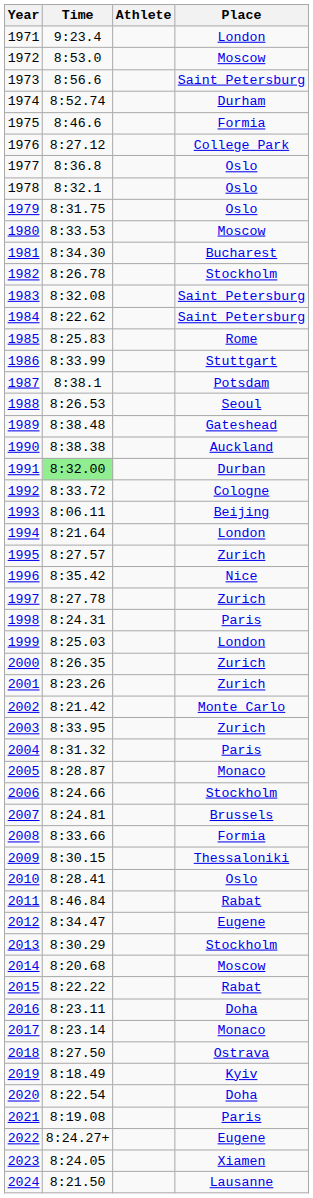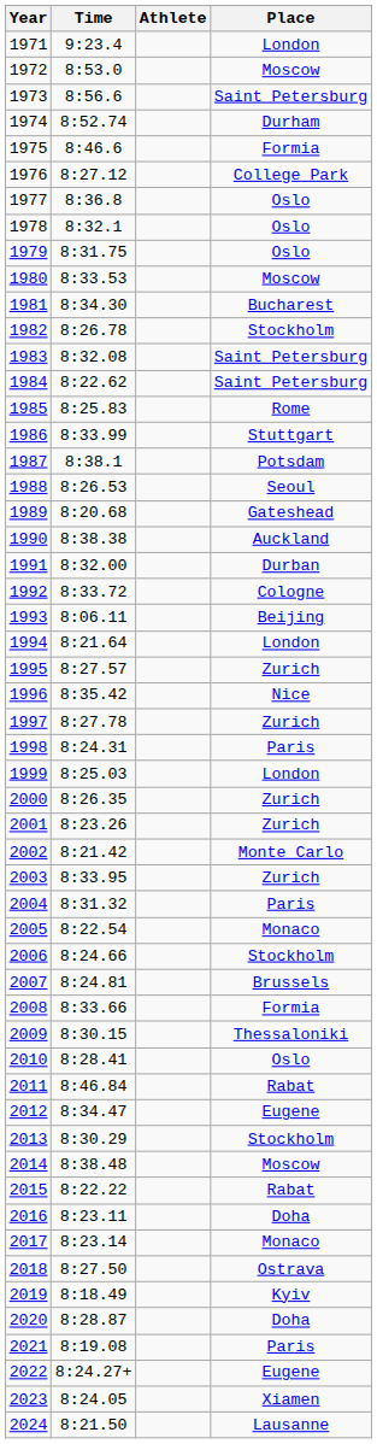 <table class="wikitable sortable" style="text-align:center">
 <tr>
 <th>Year</th>
 <th>Time</th>
 <th>Athlete</th>
 <th>Place</th>
 </tr>
 <tr>
 <td>1971</td>
 <td>9:23.4</td>
 <td align=left></td>
 <td><a href='#'>London</a></td>
 </tr>
 <tr>
 <td>1972</td>
 <td>8:53.0</td>
 <td align=left></td>
 <td><a href='#'>Moscow</a></td>
 </tr>
 <tr>
 <td>1973</td>
 <td>8:56.6</td>
 <td align=left></td>
 <td><a href='#'>Saint Petersburg</a></td>
 </tr>
 <tr>
 <td>1974</td>
 <td>8:52.74</td>
 <td align=left></td>
 <td><a href='#'>Durham</a></td>
 </tr>
 <tr>
 <td>1975</td>
 <td>8:46.6</td>
 <td align=left></td>
 <td><a href='#'>Formia</a></td>
 </tr>
 <tr>
 <td>1976</td>
 <td>8:27.12</td>
 <td align=left></td>
 <td><a href='#'>College Park</a></td>
 </tr>
 <tr>
 <td>1977</td>
 <td>8:36.8</td>
 <td align=left></td>
 <td><a href='#'>Oslo</a></td>
 </tr>
 <tr>
 <td>1978</td>
 <td>8:32.1</td>
 <td align=left></td>
 <td><a href='#'>Oslo</a></td>
 </tr>
 <tr>
 <td><a href='#'>1979</a></td>
 <td>8:31.75</td>
 <td align=left></td>
 <td><a href='#'>Oslo</a></td>
 </tr>
 <tr>
 <td><a href='#'>1980</a></td>
 <td>8:33.53</td>
 <td align=left></td>
 <td><a href='#'>Moscow</a></td>
 </tr>
 <tr>
 <td><a href='#'>1981</a></td>
 <td>8:34.30</td>
 <td align=left></td>
 <td><a href='#'>Bucharest</a></td>
 </tr>
 <tr>
 <td><a href='#'>1982</a></td>
 <td>8:26.78</td>
 <td align=left></td>
 <td><a href='#'>Stockholm</a></td>
 </tr>
 <tr>
 <td><a href='#'>1983</a></td>
 <td>8:32.08</td>
 <td align=left></td>
 <td><a href='#'>Saint Petersburg</a></td>
 </tr>
 <tr>
 <td><a href='#'>1984</a></td>
 <td>8:22.62</td>
 <td align=left></td>
 <td><a href='#'>Saint Petersburg</a></td>
 </tr>
 <tr>
 <td><a href='#'>1985</a></td>
 <td>8:25.83</td>
 <td align=left></td>
 <td><a href='#'>Rome</a></td>
 </tr>
 <tr>
 <td><a href='#'>1986</a></td>
 <td>8:33.99</td>
 <td align=left></td>
 <td><a href='#'>Stuttgart</a></td>
 </tr>
 <tr>
 <td><a href='#'>1987</a></td>
 <td>8:38.1</td>
 <td align=left></td>
 <td><a href='#'>Potsdam</a></td>
 </tr>
 <tr>
 <td><a href='#'>1988</a></td>
 <td>8:26.53</td>
 <td align=left></td>
 <td><a href='#'>Seoul</a></td>
 </tr>
 <tr>
 <td><a href='#'>1989</a></td>
-<td>8:38.48</td>
+<td>8:20.68</td>
 <td align=left></td>
 <td><a href='#'>Gateshead</a></td>
 </tr>
 <tr>
 <td><a href='#'>1990</a></td>
 <td>8:38.38</td>
 <td align=left></td>
 <td><a href='#'>Auckland</a></td>
 </tr>
 <tr>
 <td><a href='#'>1991</a></td>
-<td style="background: lightgreen;">8:32.00</td>
+<td>8:32.00</td>
 <td align=left></td>
 <td><a href='#'>Durban</a></td>
 </tr>
 <tr>
 <td><a href='#'>1992</a></td>
 <td>8:33.72</td>
 <td align=left></td>
 <td><a href='#'>Cologne</a></td>
 </tr>
 <tr>
 <td><a href='#'>1993</a></td>
 <td>8:06.11</td>
 <td align=left></td>
 <td><a href='#'>Beijing</a></td>
 </tr>
 <tr>
 <td><a href='#'>1994</a></td>
 <td>8:21.64</td>
 <td align=left></td>
 <td><a href='#'>London</a></td>
 </tr>
 <tr>
 <td><a href='#'>1995</a></td>
 <td>8:27.57</td>
 <td align=left></td>
 <td><a href='#'>Zurich</a></td>
 </tr>
 <tr>
 <td><a href='#'>1996</a></td>
 <td>8:35.42</td>
 <td align=left></td>
 <td><a href='#'>Nice</a></td>
 </tr>
 <tr>
 <td><a href='#'>1997</a></td>
 <td>8:27.78</td>
 <td align=left></td>
 <td><a href='#'>Zurich</a></td>
 </tr>
 <tr>
 <td><a href='#'>1998</a></td>
 <td>8:24.31</td>
 <td align=left></td>
 <td><a href='#'>Paris</a></td>
 </tr>
 <tr>
 <td><a href='#'>1999</a></td>
 <td>8:25.03</td>
 <td align=left></td>
 <td><a href='#'>London</a></td>
 </tr>
 <tr>
 <td><a href='#'>2000</a></td>
 <td>8:26.35</td>
 <td align=left></td>
 <td><a href='#'>Zurich</a></td>
 </tr>
 <tr>
 <td><a href='#'>2001</a></td>
 <td>8:23.26</td>
 <td align=left></td>
 <td><a href='#'>Zurich</a></td>
 </tr>
 <tr>
 <td><a href='#'>2002</a></td>
 <td>8:21.42</td>
 <td align=left></td>
 <td><a href='#'>Monte Carlo</a></td>
 </tr>
 <tr>
 <td><a href='#'>2003</a></td>
 <td>8:33.95</td>
 <td align=left></td>
 <td><a href='#'>Zurich</a></td>
 </tr>
 <tr>
 <td><a href='#'>2004</a></td>
 <td>8:31.32</td>
 <td align=left></td>
 <td><a href='#'>Paris</a></td>
 </tr>
 <tr>
 <td><a href='#'>2005</a></td>
-<td>8:28.87</td>
+<td>8:22.54</td>
 <td align=left></td>
 <td><a href='#'>Monaco</a></td>
 </tr>
 <tr>
 <td><a href='#'>2006</a></td>
 <td>8:24.66</td>
 <td align=left></td>
 <td><a href='#'>Stockholm</a></td>
 </tr>
 <tr>
 <td><a href='#'>2007</a></td>
 <td>8:24.81</td>
 <td align=left></td>
 <td><a href='#'>Brussels</a></td>
 </tr>
 <tr>
 <td><a href='#'>2008</a></td>
 <td>8:33.66</td>
 <td align=left></td>
 <td><a href='#'>Formia</a></td>
 </tr>
 <tr>
 <td><a href='#'>2009</a></td>
 <td>8:30.15</td>
 <td align=left></td>
 <td><a href='#'>Thessaloniki</a></td>
 </tr>
 <tr>
 <td><a href='#'>2010</a></td>
 <td>8:28.41</td>
 <td align=left></td>
 <td><a href='#'>Oslo</a></td>
 </tr>
 <tr>
 <td><a href='#'>2011</a></td>
 <td>8:46.84</td>
 <td align=left></td>
 <td><a href='#'>Rabat</a></td>
 </tr>
 <tr>
 <td><a href='#'>2012</a></td>
 <td>8:34.47</td>
 <td align=left></td>
 <td><a href='#'>Eugene</a></td>
 </tr>
 <tr>
 <td><a href='#'>2013</a></td>
 <td>8:30.29</td>
 <td align=left></td>
 <td><a href='#'>Stockholm</a></td>
 </tr>
 <tr>
 <td><a href='#'>2014</a></td>
-<td>8:20.68</td>
+<td>8:38.48</td>
 <td align=left></td>
 <td><a href='#'>Moscow</a></td>
 </tr>
 <tr>
 <td><a href='#'>2015</a></td>
 <td>8:22.22</td>
 <td align=left></td>
 <td><a href='#'>Rabat</a></td>
 </tr>
 <tr>
 <td><a href='#'>2016</a></td>
 <td>8:23.11</td>
 <td align=left></td>
 <td><a href='#'>Doha</a></td>
 </tr>
 <tr>
 <td><a href='#'>2017</a></td>
 <td>8:23.14</td>
 <td align=left></td>
 <td><a href='#'>Monaco</a></td>
 </tr>
 <tr>
 <td><a href='#'>2018</a></td>
 <td>8:27.50</td>
 <td align=left></td>
 <td><a href='#'>Ostrava</a></td>
 </tr>
 <tr>
 <td><a href='#'>2019</a></td>
 <td>8:18.49</td>
 <td align=left></td>
 <td><a href='#'>Kyiv</a></td>
 </tr>
 <tr>
 <td><a href='#'>2020</a></td>
-<td>8:22.54</td>
+<td>8:28.87</td>
 <td align=left></td>
 <td><a href='#'>Doha</a></td>
 </tr>
 <tr>
 <td><a href='#'>2021</a></td>
 <td>8:19.08</td>
 <td align=left></td>
 <td><a href='#'>Paris</a></td>
 </tr>
 <tr>
 <td><a href='#'>2022</a></td>
 <td>8:24.27+</td>
 <td align=left></td>
 <td><a href='#'>Eugene</a></td>
 </tr>
 <tr>
 <td><a href='#'>2023</a></td>
 <td>8:24.05</td>
 <td align=left></td>
 <td><a href='#'>Xiamen</a></td>
 </tr>
 <tr>
 <td><a href='#'>2024</a></td>
 <td>8:21.50</td>
 <td align=left></td>
 <td><a href='#'>Lausanne</a></td>
 </tr>
 </table>
